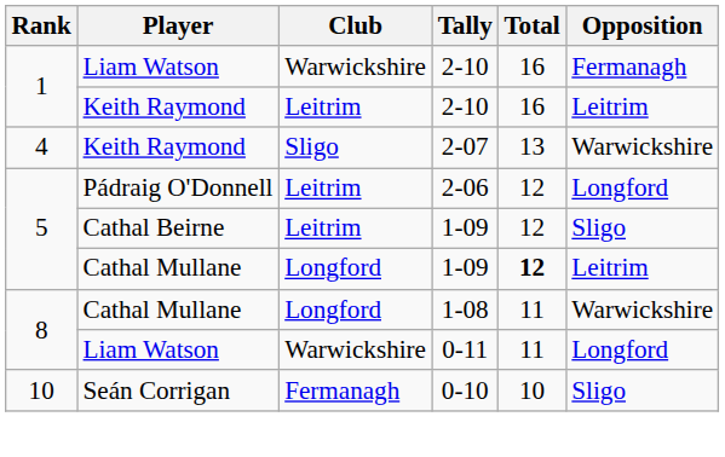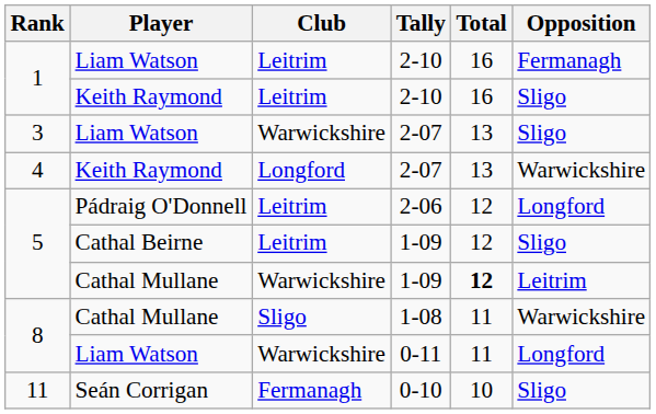 <table class="wikitable">
 <tr>
 <th>Rank</th>
 <th>Player</th>
 <th>Club</th>
 <th>Tally</th>
 <th>Total</th>
 <th>Opposition</th>
 </tr>
 <tr>
 <td rowspan=2 align=center>1</td>
 <td><a href='#'>Liam Watson</a></td>
-<td>Warwickshire</td>
+<td><a href='#'>Leitrim</a></td>
 <td align=center>2-10</td>
 <td align=center>16</td>
 <td><a href='#'>Fermanagh</a></td>
 </tr>
 <tr>
 <td><a href='#'>Keith Raymond</a></td>
 <td><a href='#'>Leitrim</a></td>
 <td align=center>2-10</td>
 <td align=center>16</td>
-<td><a href='#'>Leitrim</a></td>
+<td><a href='#'>Sligo</a></td>
+</tr>
+<tr>
+<td rowspan=1 align=center>3</td>
+<td><a href='#'>Liam Watson</a></td>
+<td>Warwickshire</td>
+<td align=center>2-07</td>
+<td align=center>13</td>
+<td><a href='#'>Sligo</a></td>
 </tr>
 <tr>
 <td rowspan=1 align=center>4</td>
 <td><a href='#'>Keith Raymond</a></td>
-<td><a href='#'>Sligo</a></td>
+<td><a href='#'>Longford</a></td>
 <td align=center>2-07</td>
 <td align=center>13</td>
 <td>Warwickshire</td>
 </tr>
 <tr>
 <td rowspan=3 align=center>5</td>
 <td>Pádraig O'Donnell</td>
 <td><a href='#'>Leitrim</a></td>
 <td align=center>2-06</td>
 <td align=center>12</td>
 <td><a href='#'>Longford</a></td>
 </tr>
 <tr>
 <td>Cathal Beirne</td>
 <td><a href='#'>Leitrim</a></td>
 <td align=center>1-09</td>
 <td align=center>12</td>
 <td><a href='#'>Sligo</a></td>
 </tr>
 <tr>
 <td>Cathal Mullane</td>
-<td><a href='#'>Longford</a></td>
+<td>Warwickshire</td>
 <td align=center>1-09</td>
 <td align=center><strong>12</strong></td>
 <td><a href='#'>Leitrim</a></td>
 </tr>
 <tr>
 <td rowspan=2 align=center>8</td>
 <td>Cathal Mullane</td>
-<td><a href='#'>Longford</a></td>
+<td><a href='#'>Sligo</a></td>
 <td align=center>1-08</td>
 <td align=center>11</td>
 <td>Warwickshire</td>
 </tr>
 <tr>
 <td><a href='#'>Liam Watson</a></td>
 <td>Warwickshire</td>
 <td align=center>0-11</td>
 <td align=center>11</td>
 <td><a href='#'>Longford</a></td>
 </tr>
 <tr>
-<td rowspan=1 align=center>10</td>
+<td rowspan=1 align=center>11</td>
 <td>Seán Corrigan</td>
 <td><a href='#'>Fermanagh</a></td>
 <td align=center>0-10</td>
 <td align=center>10</td>
 <td><a href='#'>Sligo</a></td>
 </tr>
 </table>
